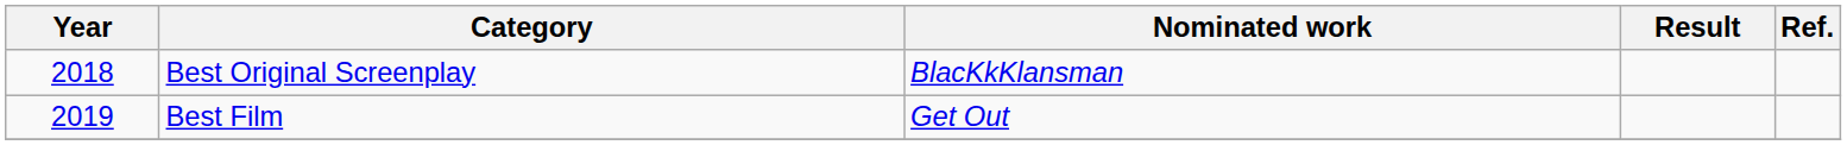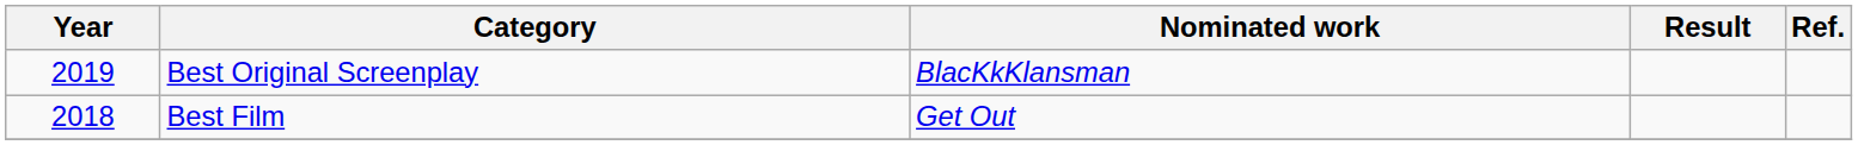 <table class=wikitable>
 <tr>
 <th scope="col" style="width:5em;">Year</th>
 <th scope="col" style="width:26em;">Category</th>
 <th scope="col" style="width:25em;">Nominated work</th>
 <th scope="col" style="width:5em;">Result</th>
 <th>Ref.</th>
 </tr>
 <tr>
-<td style="text-align:center;"><a href='#'>2018</a></td>
+<td style="text-align:center;"><a href='#'>2019</a></td>
 <td><a href='#'>Best Original Screenplay</a></td>
 <td><em><a href='#'>BlacKkKlansman</a></em></td>
 <td></td>
 <td></td>
 </tr>
 <tr>
-<td style="text-align:center;"><a href='#'>2019</a></td>
+<td style="text-align:center;"><a href='#'>2018</a></td>
 <td><a href='#'>Best Film</a></td>
 <td><em><a href='#'>Get Out</a></em></td>
 <td></td>
 <td></td>
 </tr>
 <tr>
 </tr>
 </table>
